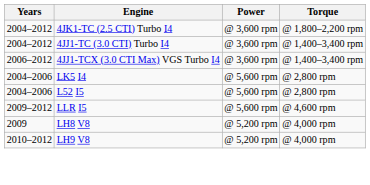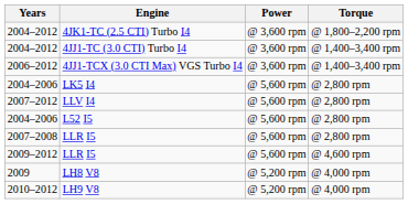 <table class="wikitable">
 <tr>
 <th>Years</th>
 <th>Engine</th>
 <th>Power</th>
 <th>Torque</th>
 </tr>
 <tr>
 <td>2004–2012</td>
 <td> <a href='#'>4JK1-TC (2.5 CTI)</a> Turbo <a href='#'>I4</a></td>
 <td> @ 3,600 rpm</td>
 <td> @ 1,800–2,200 rpm</td>
 </tr>
 <tr>
 <td>2004–2012</td>
 <td> <a href='#'>4JJ1-TC (3.0 CTI)</a> Turbo <a href='#'>I4</a></td>
 <td> @ 3,600 rpm</td>
 <td> @ 1,400–3,400 rpm</td>
 </tr>
 <tr>
 <td>2006–2012</td>
 <td> <a href='#'>4JJ1-TCX (3.0 CTI Max)</a> VGS Turbo <a href='#'>I4</a></td>
 <td> @ 3,600 rpm</td>
 <td> @ 1,400–3,400 rpm</td>
 </tr>
 <tr>
 <td>2004–2006</td>
 <td> <a href='#'>LK5</a> <a href='#'>I4</a></td>
 <td> @ 5,600 rpm</td>
 <td> @ 2,800 rpm</td>
 </tr>
 <tr>
+<td>2007–2012</td>
+<td> <a href='#'>LLV</a> <a href='#'>I4</a></td>
+<td> @ 5,600 rpm</td>
+<td> @ 2,800 rpm</td>
+</tr>
+<tr>
 <td>2004–2006</td>
 <td> <a href='#'>L52</a> <a href='#'>I5</a></td>
+<td> @ 5,600 rpm</td>
+<td> @ 2,800 rpm</td>
+</tr>
+<tr>
+<td>2007–2008</td>
+<td> <a href='#'>LLR</a> <a href='#'>I5</a></td>
 <td> @ 5,600 rpm</td>
 <td> @ 2,800 rpm</td>
 </tr>
 <tr>
 <td>2009–2012</td>
 <td> <a href='#'>LLR</a> <a href='#'>I5</a></td>
 <td> @ 5,600 rpm</td>
 <td> @ 4,600 rpm</td>
 </tr>
 <tr>
 <td>2009</td>
 <td> <a href='#'>LH8</a> <a href='#'>V8</a></td>
 <td> @ 5,200 rpm</td>
 <td> @ 4,000 rpm</td>
 </tr>
 <tr>
 <td>2010–2012</td>
 <td> <a href='#'>LH9</a> <a href='#'>V8</a></td>
 <td> @ 5,200 rpm</td>
 <td> @ 4,000 rpm</td>
 </tr>
 </table>
